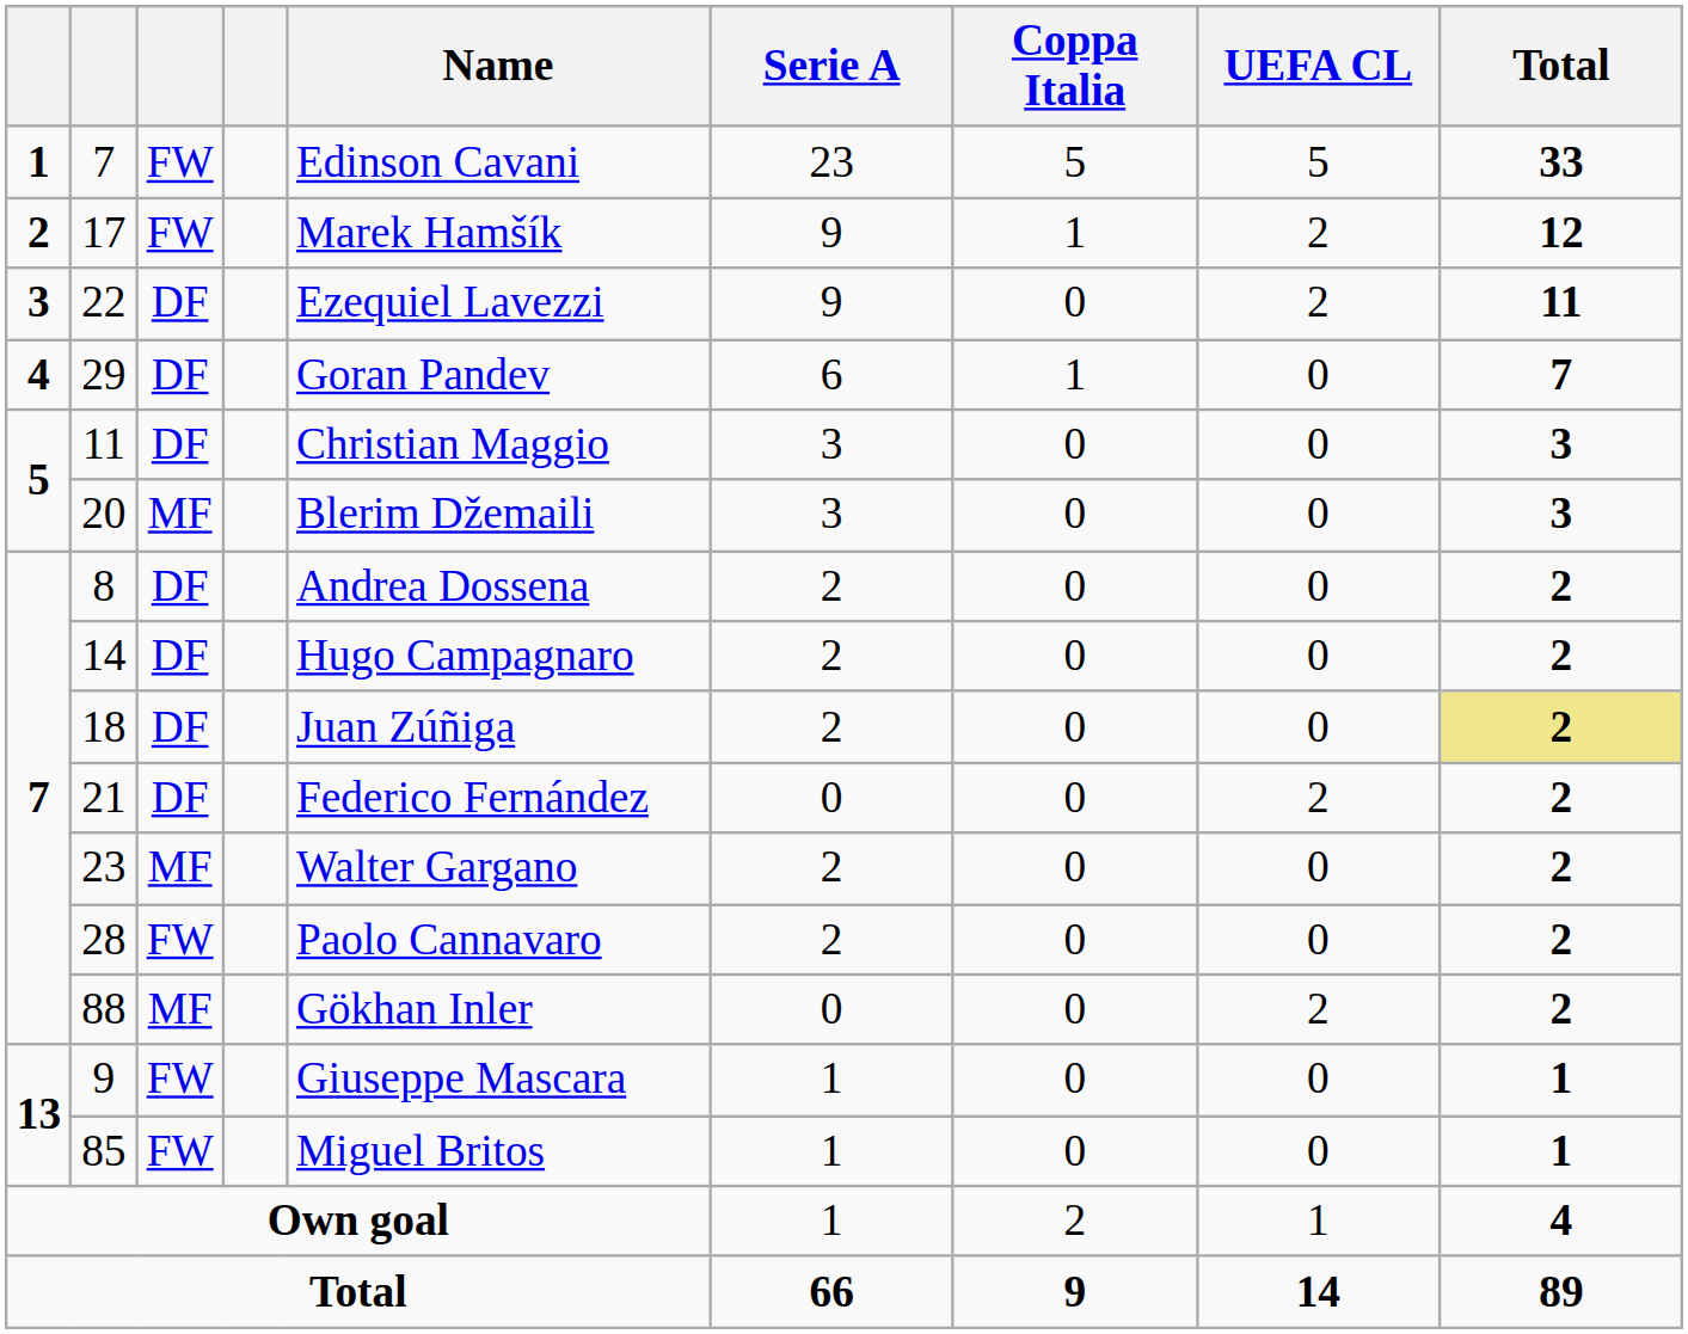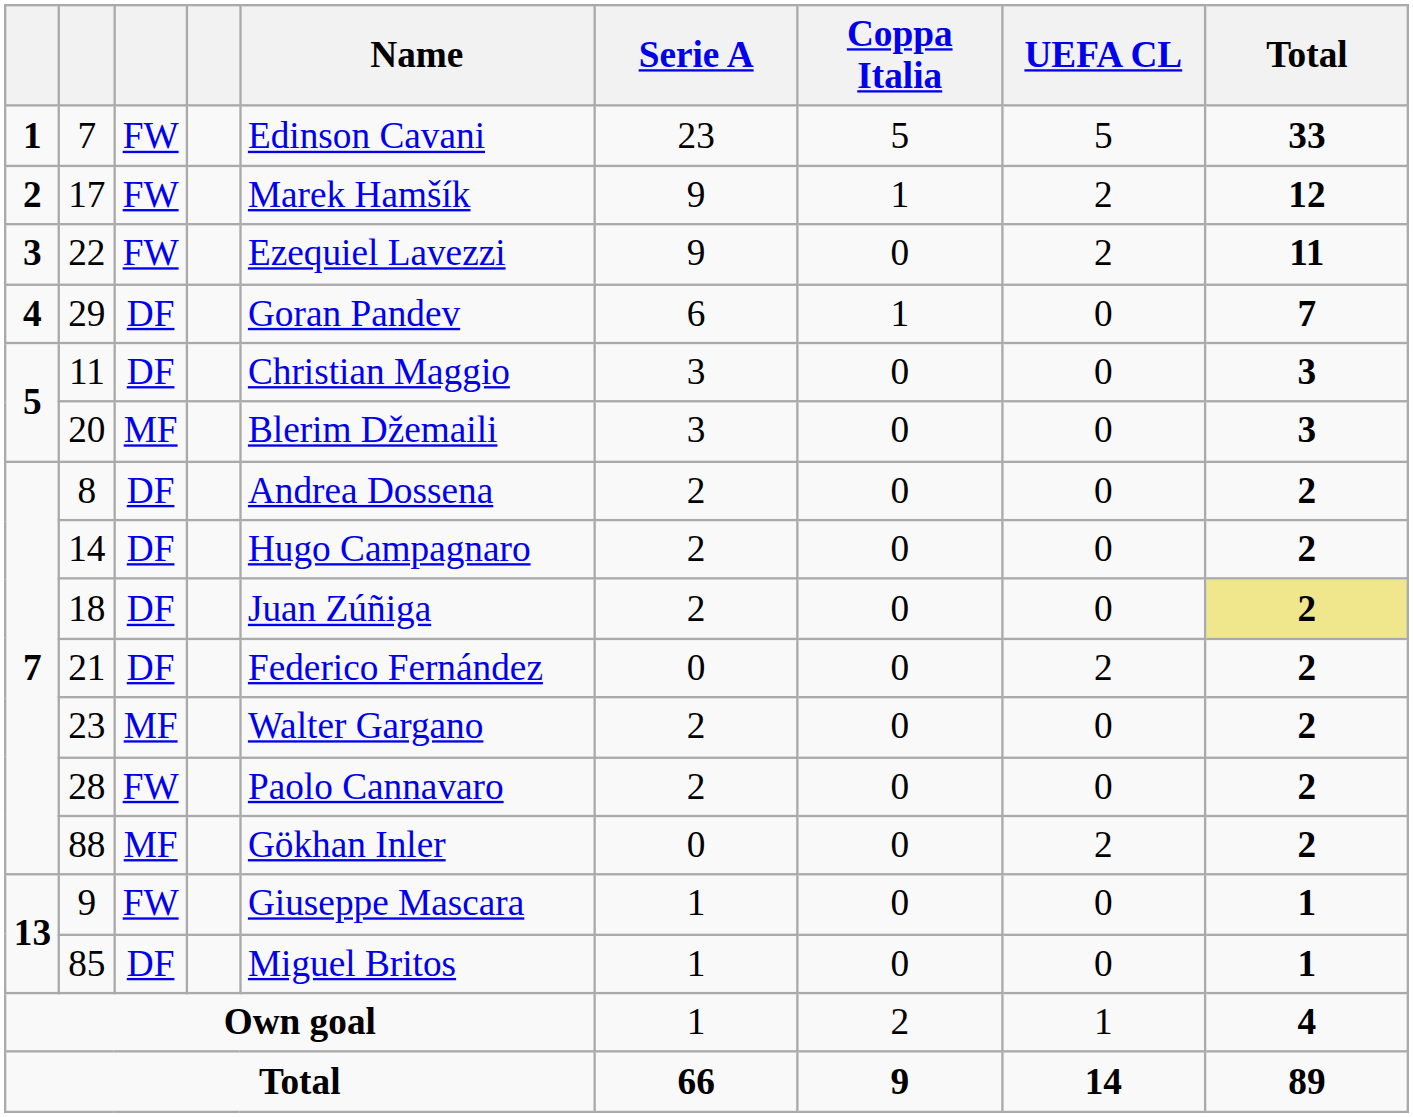 <table class="wikitable" style="text-align:center">
 <tr>
 <th width=15></th>
 <th width=15></th>
 <th width=15></th>
 <th width=15></th>
 <th width=145>Name</th>
 <th width=80><strong><a href='#'>Serie A</a></strong></th>
 <th width=80><strong><a href='#'>Coppa Italia</a></strong></th>
 <th width=80><strong><a href='#'>UEFA CL</a></strong></th>
 <th width=80>Total</th>
 </tr>
 <tr>
 <td><strong>1</strong></td>
 <td>7</td>
 <td><a href='#'>FW</a></td>
 <td></td>
 <td align=left><a href='#'>Edinson Cavani</a></td>
 <td>23</td>
 <td>5</td>
 <td>5</td>
 <td><strong>33</strong></td>
 </tr>
 <tr>
 <td><strong>2</strong></td>
 <td>17</td>
 <td><a href='#'>FW</a></td>
 <td></td>
 <td align=left><a href='#'>Marek Hamšík</a></td>
 <td>9</td>
 <td>1</td>
 <td>2</td>
 <td><strong>12</strong></td>
 </tr>
 <tr>
 <td><strong>3</strong></td>
 <td>22</td>
-<td><a href='#'>DF</a></td>
+<td><a href='#'>FW</a></td>
 <td></td>
 <td align=left><a href='#'>Ezequiel Lavezzi</a></td>
 <td>9</td>
 <td>0</td>
 <td>2</td>
 <td><strong>11</strong></td>
 </tr>
 <tr>
 <td><strong>4</strong></td>
 <td>29</td>
 <td><a href='#'>DF</a></td>
 <td></td>
 <td align=left><a href='#'>Goran Pandev</a></td>
 <td>6</td>
 <td>1</td>
 <td>0</td>
 <td><strong>7</strong></td>
 </tr>
 <tr>
 <td rowspan=2><strong>5</strong></td>
 <td>11</td>
 <td><a href='#'>DF</a></td>
 <td></td>
 <td align=left><a href='#'>Christian Maggio</a></td>
 <td>3</td>
 <td>0</td>
 <td>0</td>
 <td><strong>3</strong></td>
 </tr>
 <tr>
 <td>20</td>
 <td><a href='#'>MF</a></td>
 <td></td>
 <td align=left><a href='#'>Blerim Džemaili</a></td>
 <td>3</td>
 <td>0</td>
 <td>0</td>
 <td><strong>3</strong></td>
 </tr>
 <tr>
 <td rowspan=7><strong>7</strong></td>
 <td>8</td>
 <td><a href='#'>DF</a></td>
 <td></td>
 <td align=left><a href='#'>Andrea Dossena</a></td>
 <td>2</td>
 <td>0</td>
 <td>0</td>
 <td><strong>2</strong></td>
 </tr>
 <tr>
 <td>14</td>
 <td><a href='#'>DF</a></td>
 <td></td>
 <td align=left><a href='#'>Hugo Campagnaro</a></td>
 <td>2</td>
 <td>0</td>
 <td>0</td>
 <td><strong>2</strong></td>
 </tr>
 <tr>
 <td>18</td>
 <td><a href='#'>DF</a></td>
 <td></td>
 <td align=left><a href='#'>Juan Zúñiga</a></td>
 <td>2</td>
 <td>0</td>
 <td>0</td>
 <td style="background: khaki;"><strong>2</strong></td>
 </tr>
 <tr>
 <td>21</td>
 <td><a href='#'>DF</a></td>
 <td></td>
 <td align=left><a href='#'>Federico Fernández</a></td>
 <td>0</td>
 <td>0</td>
 <td>2</td>
 <td><strong>2</strong></td>
 </tr>
 <tr>
 <td>23</td>
 <td><a href='#'>MF</a></td>
 <td></td>
 <td align=left><a href='#'>Walter Gargano</a></td>
 <td>2</td>
 <td>0</td>
 <td>0</td>
 <td><strong>2</strong></td>
 </tr>
 <tr>
 <td>28</td>
 <td><a href='#'>FW</a></td>
 <td></td>
 <td align=left><a href='#'>Paolo Cannavaro</a></td>
 <td>2</td>
 <td>0</td>
 <td>0</td>
 <td><strong>2</strong></td>
 </tr>
 <tr>
 <td>88</td>
 <td><a href='#'>MF</a></td>
 <td></td>
 <td align=left><a href='#'>Gökhan Inler</a></td>
 <td>0</td>
 <td>0</td>
 <td>2</td>
 <td><strong>2</strong></td>
 </tr>
 <tr>
 <td rowspan=2><strong>13</strong></td>
 <td>9</td>
 <td><a href='#'>FW</a></td>
 <td></td>
 <td align=left><a href='#'>Giuseppe Mascara</a></td>
 <td>1</td>
 <td>0</td>
 <td>0</td>
 <td><strong>1</strong></td>
 </tr>
 <tr>
 <td>85</td>
-<td><a href='#'>FW</a></td>
+<td><a href='#'>DF</a></td>
 <td></td>
 <td align=left><a href='#'>Miguel Britos</a></td>
 <td>1</td>
 <td>0</td>
 <td>0</td>
 <td><strong>1</strong></td>
 </tr>
 <tr>
 <td colspan="5"><strong>Own goal</strong></td>
 <td>1</td>
 <td>2</td>
 <td>1</td>
 <td><strong>4</strong></td>
 </tr>
 <tr>
 <td colspan=5><strong>Total</strong></td>
 <td><strong>66</strong></td>
 <td><strong>9</strong></td>
 <td><strong>14</strong></td>
 <td><strong>89</strong></td>
 </tr>
 </table>
